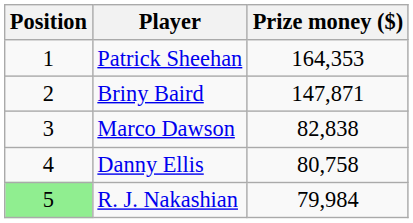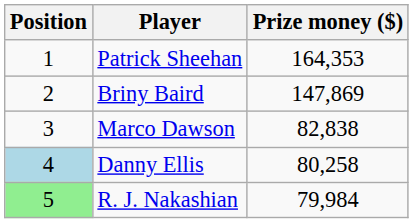 <table class="wikitable">
 <tr>
 <th>Position</th>
 <th>Player</th>
 <th>Prize money ($)</th>
 </tr>
 <tr>
 <td align=center>1</td>
 <td> <a href='#'>Patrick Sheehan</a></td>
 <td align=center>164,353</td>
 </tr>
 <tr>
 <td align=center>2</td>
 <td> <a href='#'>Briny Baird</a></td>
-<td align=center>147,871</td>
+<td align=center>147,869</td>
 </tr>
 <tr>
 <td align=center>3</td>
 <td> <a href='#'>Marco Dawson</a></td>
 <td align=center>82,838</td>
 </tr>
 <tr>
-<td align=center>4</td>
+<td align=center style="background: lightblue;">4</td>
 <td> <a href='#'>Danny Ellis</a></td>
-<td align=center>80,758</td>
+<td align=center>80,258</td>
 </tr>
 <tr>
 <td align=center style="background: lightgreen;">5</td>
 <td> <a href='#'>R. J. Nakashian</a></td>
 <td align=center>79,984</td>
 </tr>
 </table>
